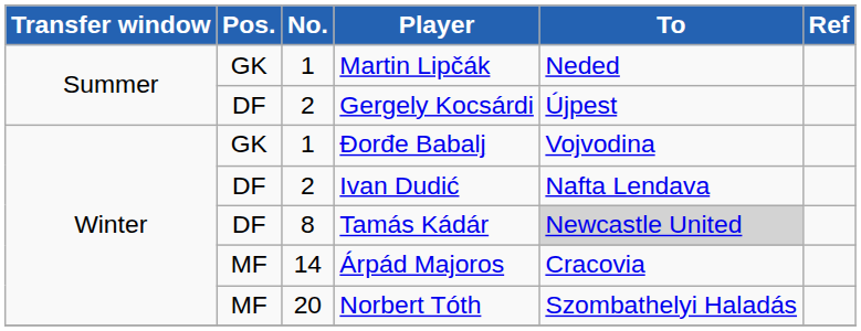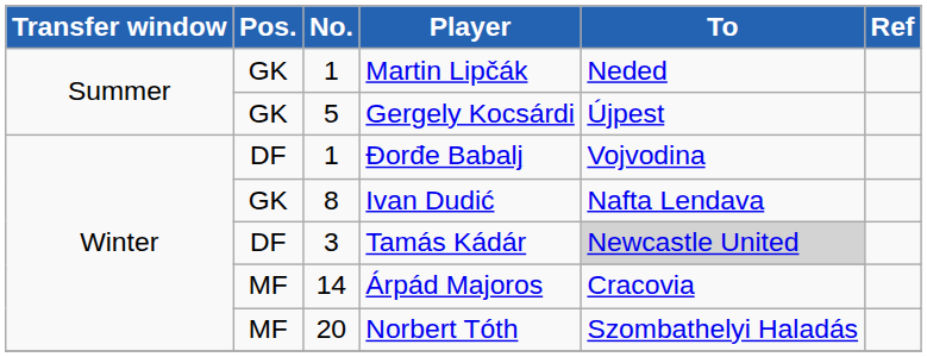 <table class="wikitable plainrowheaders sortable">
 <tr>
 <th style="background-color:#2462B2; color:#FFFFFF">Transfer window</th>
 <th style="background-color:#2462B2; color:#FFFFFF">Pos.</th>
 <th style="background-color:#2462B2; color:#FFFFFF">No.</th>
 <th style="background-color:#2462B2; color:#FFFFFF">Player</th>
 <th style="background-color:#2462B2; color:#FFFFFF">To</th>
 <th style="background-color:#2462B2; color:#FFFFFF">Ref</th>
 </tr>
 <tr>
 <td rowspan="2" style="text-align:center;">Summer</td>
 <td style="text-align:center;">GK</td>
 <td style="text-align:center;">1</td>
 <td style="text-align:left;"> <a href='#'>Martin Lipčák</a></td>
 <td style="text-align:left;"> <a href='#'>Neded</a></td>
 <td></td>
 </tr>
 <tr>
-<td style="text-align:center;">DF</td>
-<td style="text-align:center;">2</td>
+<td style="text-align:center;">GK</td>
+<td style="text-align:center;">5</td>
 <td style="text-align:left;"> <a href='#'>Gergely Kocsárdi</a></td>
 <td style="text-align:left;"><a href='#'>Újpest</a></td>
 <td></td>
 </tr>
 <tr>
 <td rowspan="5" style="text-align:center;">Winter</td>
-<td style="text-align:center;">GK</td>
+<td style="text-align:center;">DF</td>
 <td style="text-align:center;">1</td>
 <td style="text-align:left;"> <a href='#'>Đorđe Babalj</a></td>
 <td style="text-align:left;"> <a href='#'>Vojvodina</a></td>
 <td></td>
 </tr>
 <tr>
-<td style="text-align:center;">DF</td>
-<td style="text-align:center;">2</td>
+<td style="text-align:center;">GK</td>
+<td style="text-align:center;">8</td>
 <td style="text-align:left;"> <a href='#'>Ivan Dudić</a></td>
 <td style="text-align:left;"> <a href='#'>Nafta Lendava</a></td>
 <td></td>
 </tr>
 <tr>
 <td style="text-align:center;">DF</td>
-<td style="text-align:center;">8</td>
+<td style="text-align:center;">3</td>
 <td style="text-align:left;"> <a href='#'>Tamás Kádár</a></td>
 <td style="background: lightgrey; text-align:left;"> <a href='#'>Newcastle United</a></td>
 <td></td>
 </tr>
 <tr>
 <td style="text-align:center;">MF</td>
 <td style="text-align:center;">14</td>
 <td style="text-align:left;"> <a href='#'>Árpád Majoros</a></td>
 <td style="text-align:left;"> <a href='#'>Cracovia</a></td>
 <td></td>
 </tr>
 <tr>
 <td style="text-align:center;">MF</td>
 <td style="text-align:center;">20</td>
 <td style="text-align:left;"> <a href='#'>Norbert Tóth</a></td>
 <td style="text-align:left;"><a href='#'>Szombathelyi Haladás</a></td>
 <td></td>
 </tr>
 <tr>
 </tr>
 </table>
